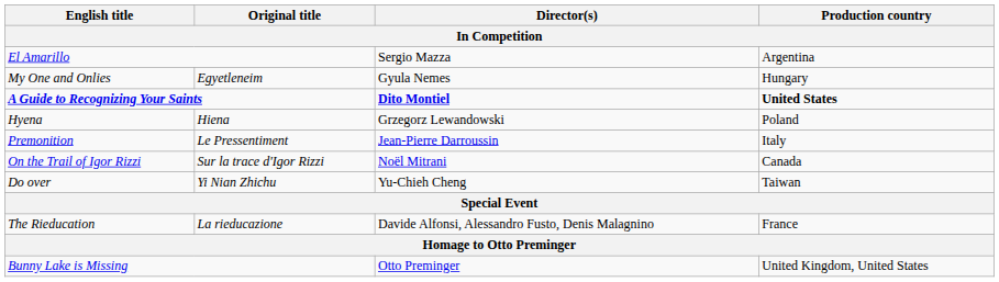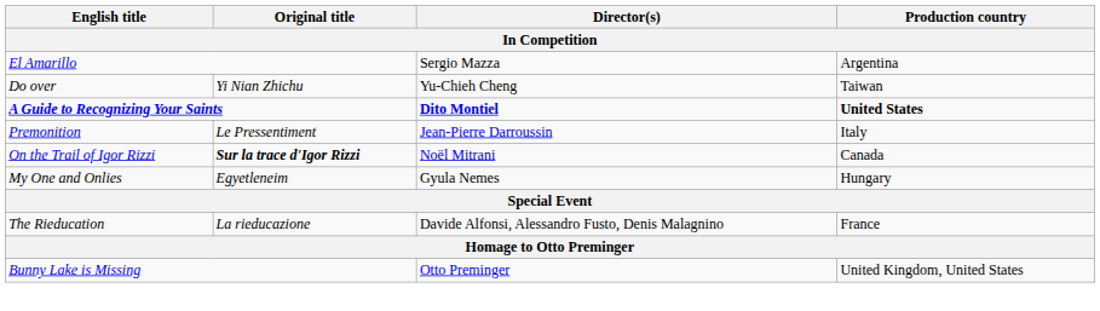 <table class="wikitable" style="width:95%; margin-bottom:0px">
 <tr>
 <th>English title</th>
 <th>Original title</th>
 <th>Director(s)</th>
 <th>Production country</th>
 </tr>
 <tr>
 <th colspan="4">In Competition</th>
 </tr>
 <tr>
 <td colspan="2"><em><a href='#'>El Amarillo</a></em></td>
 <td>Sergio Mazza</td>
 <td>Argentina</td>
 </tr>
 <tr>
-<td><em>My One and Onlies</em></td>
-<td><em>Egyetleneim</em></td>
-<td>Gyula Nemes</td>
-<td>Hungary</td>
+<td><em>Do over</em></td>
+<td><em>Yi Nian Zhichu</em></td>
+<td>Yu-Chieh Cheng</td>
+<td>Taiwan</td>
 </tr>
 <tr>
 <td colspan=2><strong><em><a href='#'>A Guide to Recognizing Your Saints</a></em></strong></td>
 <td><strong><a href='#'>Dito Montiel</a></strong></td>
 <td><strong>United States</strong></td>
-</tr>
-<tr>
-<td><em>Hyena</em></td>
-<td><em>Hiena</em></td>
-<td>Grzegorz Lewandowski</td>
-<td>Poland</td>
 </tr>
 <tr>
 <td><em><a href='#'>Premonition</a></em></td>
 <td><em>Le Pressentiment</em></td>
 <td><a href='#'>Jean-Pierre Darroussin</a></td>
 <td>Italy</td>
 </tr>
 <tr>
 <td><em><a href='#'>On the Trail of Igor Rizzi</a></em></td>
-<td><em>Sur la trace d'Igor Rizzi</em></td>
+<td><strong><em>Sur la trace d'Igor Rizzi</em></strong></td>
 <td><a href='#'>Noël Mitrani</a></td>
 <td>Canada</td>
 </tr>
 <tr>
-<td><em>Do over</em></td>
-<td><em>Yi Nian Zhichu</em></td>
-<td>Yu-Chieh Cheng</td>
-<td>Taiwan</td>
+<td><em>My One and Onlies</em></td>
+<td><em>Egyetleneim</em></td>
+<td>Gyula Nemes</td>
+<td>Hungary</td>
 </tr>
 <tr>
 <th colspan="4">Special Event</th>
 </tr>
 <tr>
 <td><em>The Rieducation</em></td>
 <td><em>La rieducazione</em></td>
 <td>Davide Alfonsi, Alessandro Fusto, Denis Malagnino</td>
 <td>France</td>
 </tr>
 <tr>
 <th colspan="4">Homage to Otto Preminger</th>
 </tr>
 <tr>
 <td colspan="2"><em><a href='#'>Bunny Lake is Missing</a></em></td>
 <td><a href='#'>Otto Preminger</a></td>
 <td>United Kingdom, United States</td>
 </tr>
 </table>
